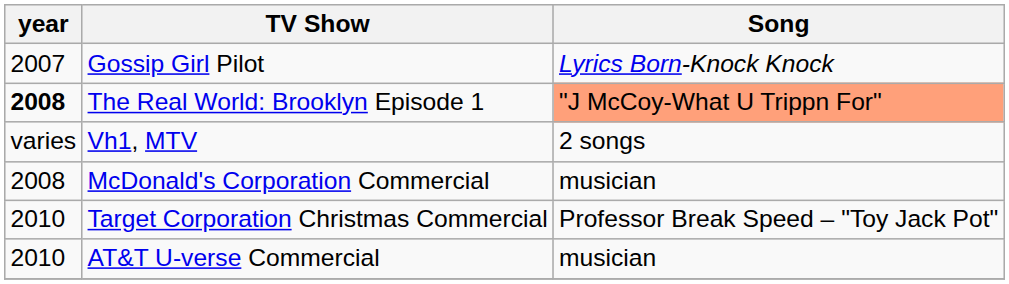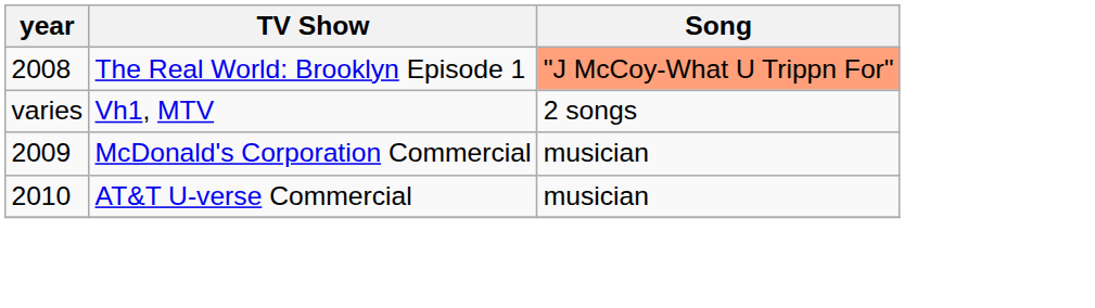 <table class="wikitable">
 <tr>
 <th>year</th>
 <th>TV Show</th>
 <th>Song</th>
 </tr>
 <tr>
-<td>2007</td>
-<td><a href='#'>Gossip Girl</a> Pilot</td>
-<td><em><a href='#'>Lyrics Born</a>-Knock Knock</em></td>
-</tr>
-<tr>
-<td><strong>2008</strong></td>
+<td>2008</td>
 <td><a href='#'>The Real World: Brooklyn</a> Episode 1</td>
 <td style="background: lightsalmon;">"J McCoy-What U Trippn For"</td>
 </tr>
 <tr>
 <td>varies</td>
 <td><a href='#'>Vh1</a>, <a href='#'>MTV</a></td>
 <td>2 songs</td>
 </tr>
 <tr>
-<td>2008</td>
+<td>2009</td>
 <td><a href='#'>McDonald's Corporation</a> Commercial</td>
 <td>musician</td>
-</tr>
-<tr>
-<td>2010</td>
-<td><a href='#'>Target Corporation</a> Christmas Commercial</td>
-<td>Professor Break Speed – "Toy Jack Pot"</td>
 </tr>
 <tr>
 <td>2010</td>
 <td><a href='#'>AT&T U-verse</a> Commercial</td>
 <td>musician</td>
 </tr>
 <tr>
 </tr>
 </table>
